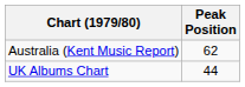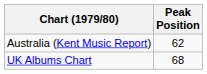 <table class="wikitable">
 <tr>
 <th>Chart (1979/80)</th>
 <th>Peak<br> Position</th>
 </tr>
 <tr>
 <td>Australia (<a href='#'>Kent Music Report</a>)</td>
 <td style="text-align:center;">62</td>
 </tr>
 <tr>
 <td><a href='#'>UK Albums Chart</a></td>
-<td align="center">44</td>
+<td align="center">68</td>
 </tr>
 </table>
